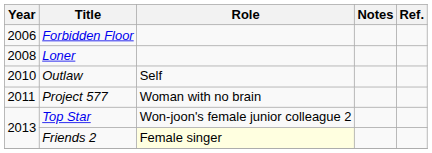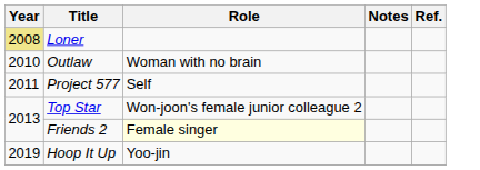 <table class="wikitable sortable">
 <tr>
 <th>Year</th>
 <th>Title</th>
 <th>Role</th>
 <th class="unsortable">Notes</th>
 <th class="unsortable">Ref.</th>
 </tr>
 <tr>
-<td>2006</td>
-<td><em><a href='#'>Forbidden Floor</a></em></td>
-<td></td>
-<td></td>
-<td></td>
-</tr>
-<tr>
-<td>2008</td>
+<td style="background: khaki;">2008</td>
 <td><em><a href='#'>Loner</a></em></td>
 <td></td>
 <td></td>
 <td></td>
 </tr>
 <tr>
 <td>2010</td>
 <td><em>Outlaw</em></td>
-<td>Self</td>
+<td>Woman with no brain</td>
 <td></td>
 <td></td>
 </tr>
 <tr>
 <td>2011</td>
 <td><em>Project 577</em></td>
-<td>Woman with no brain</td>
+<td>Self</td>
 <td></td>
 <td></td>
 </tr>
 <tr>
 <td rowspan="2">2013</td>
 <td><em><a href='#'>Top Star</a></em></td>
 <td>Won-joon's female junior colleague 2</td>
 <td></td>
 <td></td>
 </tr>
 <tr>
 <td><em>Friends 2</em></td>
 <td style="background: lightyellow;">Female singer</td>
 <td></td>
 <td></td>
 </tr>
 <tr>
+<td>2019</td>
+<td><em>Hoop It Up</em></td>
+<td>Yoo-jin</td>
+<td></td>
+<td></td>
+</tr>
+<tr>
 </tr>
 </table>
